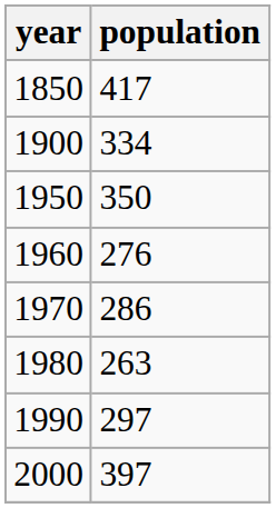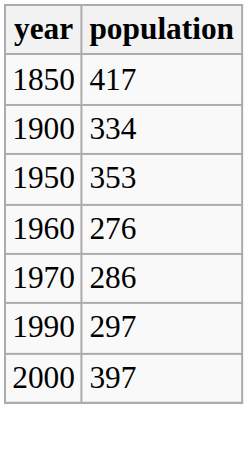 <table class="wikitable">
 <tr>
 <th>year</th>
 <th>population</th>
 </tr>
 <tr>
 <td>1850</td>
 <td>417</td>
 </tr>
 <tr>
 <td>1900</td>
 <td>334</td>
 </tr>
 <tr>
 <td>1950</td>
-<td>350</td>
+<td>353</td>
 </tr>
 <tr>
 <td>1960</td>
 <td>276</td>
 </tr>
 <tr>
 <td>1970</td>
 <td>286</td>
-</tr>
-<tr>
-<td>1980</td>
-<td>263</td>
 </tr>
 <tr>
 <td>1990</td>
 <td>297</td>
 </tr>
 <tr>
 <td>2000</td>
 <td>397</td>
 </tr>
 <tr>
 </tr>
 </table>
